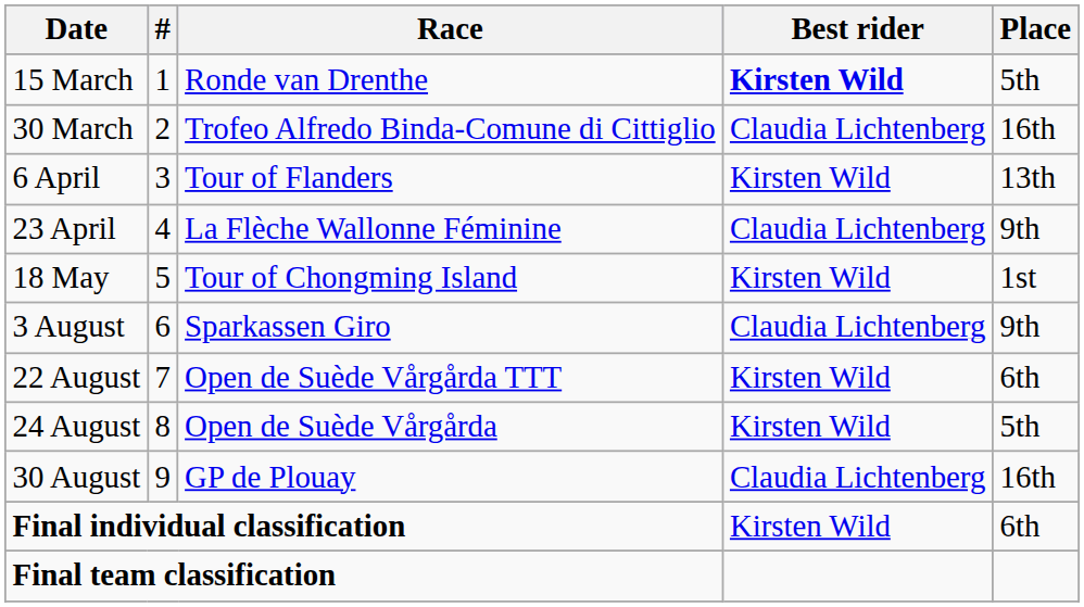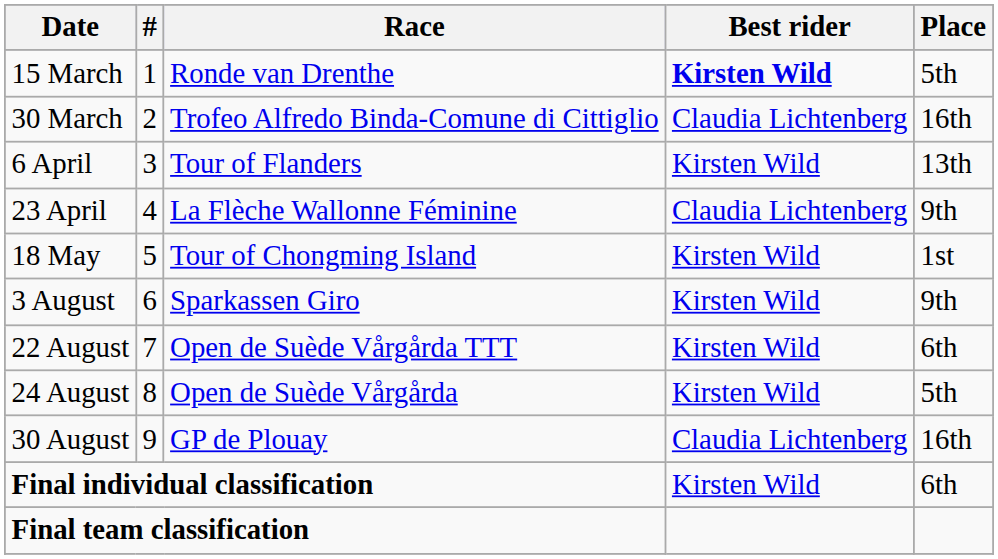 <table class="wikitable">
 <tr style="background:#ccccff;">
 <th>Date</th>
 <th>#</th>
 <th>Race</th>
 <th>Best rider</th>
 <th>Place</th>
 </tr>
 <tr>
 <td>15 March</td>
 <td>1</td>
 <td><a href='#'>Ronde van Drenthe</a></td>
 <td><strong> <a href='#'>Kirsten Wild</a></strong></td>
 <td>5th</td>
 </tr>
 <tr>
 <td>30 March</td>
 <td>2</td>
 <td><a href='#'>Trofeo Alfredo Binda-Comune di Cittiglio</a></td>
 <td> <a href='#'>Claudia Lichtenberg</a></td>
 <td>16th</td>
 </tr>
 <tr>
 <td>6 April</td>
 <td>3</td>
 <td><a href='#'>Tour of Flanders</a></td>
 <td> <a href='#'>Kirsten Wild</a></td>
 <td>13th</td>
 </tr>
 <tr>
 <td>23 April</td>
 <td>4</td>
 <td><a href='#'>La Flèche Wallonne Féminine</a></td>
 <td> <a href='#'>Claudia Lichtenberg</a></td>
 <td>9th</td>
 </tr>
 <tr>
 <td>18 May</td>
 <td>5</td>
 <td><a href='#'>Tour of Chongming Island</a></td>
 <td> <a href='#'>Kirsten Wild</a></td>
 <td>1st</td>
 </tr>
 <tr>
 <td>3 August</td>
 <td>6</td>
 <td><a href='#'>Sparkassen Giro</a></td>
-<td> <a href='#'>Claudia Lichtenberg</a></td>
+<td> <a href='#'>Kirsten Wild</a></td>
 <td>9th</td>
 </tr>
 <tr>
 <td>22 August</td>
 <td>7</td>
 <td><a href='#'>Open de Suède Vårgårda TTT</a></td>
 <td> <a href='#'>Kirsten Wild</a></td>
 <td>6th</td>
 </tr>
 <tr>
 <td>24 August</td>
 <td>8</td>
 <td><a href='#'>Open de Suède Vårgårda</a></td>
 <td> <a href='#'>Kirsten Wild</a></td>
 <td>5th</td>
 </tr>
 <tr>
 <td>30 August</td>
 <td>9</td>
 <td><a href='#'>GP de Plouay</a></td>
 <td> <a href='#'>Claudia Lichtenberg</a></td>
 <td>16th</td>
 </tr>
 <tr>
 <td colspan=3><strong>Final individual classification</strong></td>
 <td> <a href='#'>Kirsten Wild</a></td>
 <td>6th</td>
 </tr>
 <tr>
 <td colspan=3><strong>Final team classification</strong></td>
 <td></td>
 <td></td>
 </tr>
 </table>
